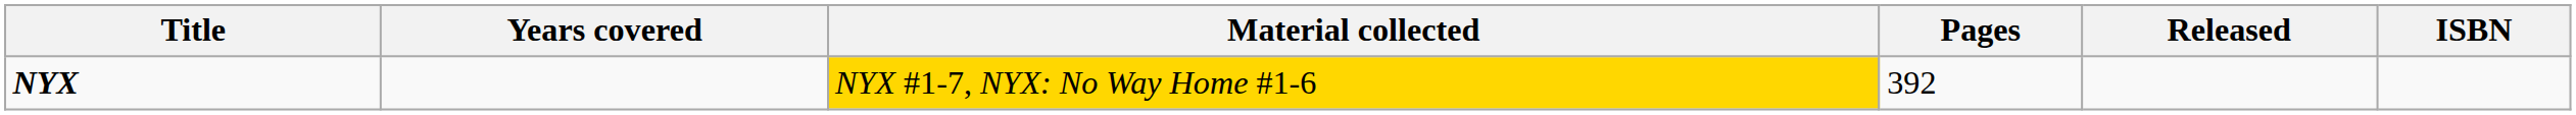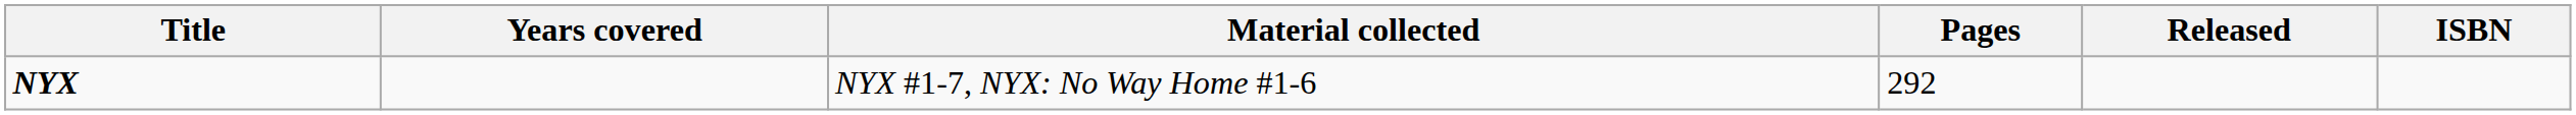 <table class="wikitable sortable" width=99%>
 <tr>
 <th style="width: 11em;'">Title</th>
 <th>Years covered</th>
 <th>Material collected</th>
 <th>Pages</th>
 <th>Released</th>
 <th class="unsortable">ISBN</th>
 </tr>
 <tr>
 <td><strong><em>NYX</em></strong></td>
 <td></td>
-<td style="background: gold;"><em>NYX</em> #1-7, <em>NYX: No Way Home</em> #1-6</td>
-<td>392</td>
+<td><em>NYX</em> #1-7, <em>NYX: No Way Home</em> #1-6</td>
+<td>292</td>
 <td></td>
 <td></td>
 </tr>
 </table>
